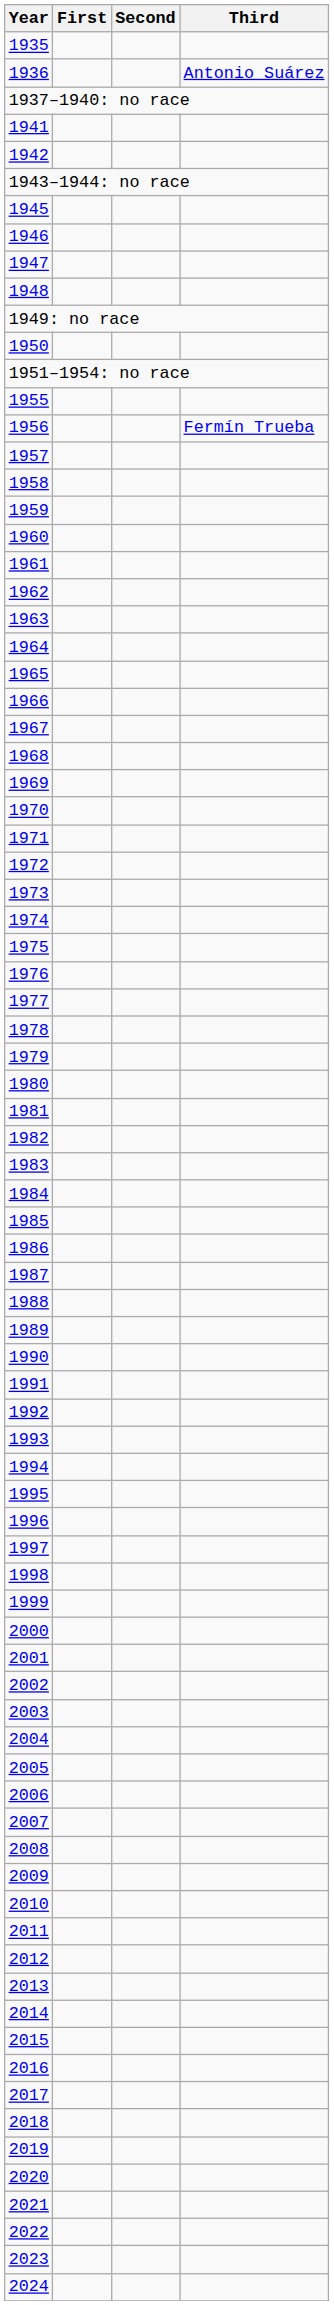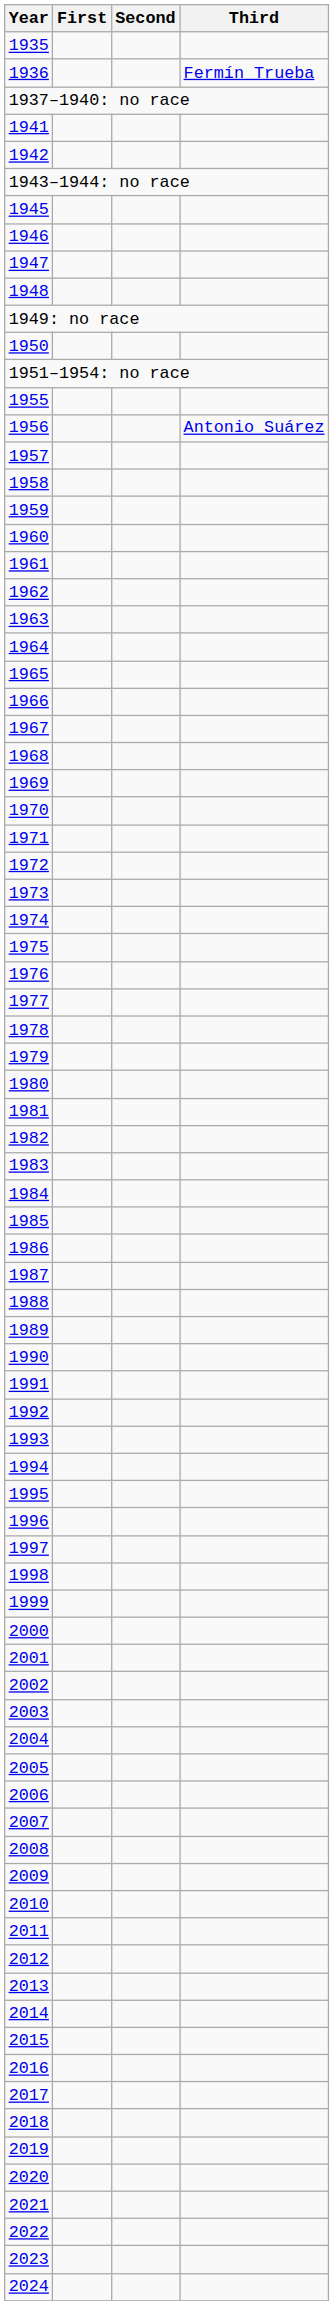 <table class="wikitable">
 <tr>
 <th bgcolor=#eeeeee>Year</th>
 <th bgcolor=#eeeeee>First</th>
 <th bgcolor=#eeeeee>Second</th>
 <th bgcolor=#eeeeee>Third</th>
 </tr>
 <tr>
 <td><a href='#'>1935</a></td>
 <td></td>
 <td></td>
 <td></td>
 </tr>
 <tr>
 <td><a href='#'>1936</a></td>
 <td></td>
 <td></td>
-<td> <a href='#'>Antonio Suárez</a></td>
+<td> <a href='#'>Fermín Trueba</a></td>
 </tr>
 <tr>
 <td colspan=4>1937–1940: no race</td>
 </tr>
 <tr>
 <td><a href='#'>1941</a></td>
 <td></td>
 <td></td>
 <td></td>
 </tr>
 <tr>
 <td><a href='#'>1942</a></td>
 <td></td>
 <td></td>
 <td></td>
 </tr>
 <tr>
 <td colspan=4>1943–1944: no race</td>
 </tr>
 <tr>
 <td><a href='#'>1945</a></td>
 <td></td>
 <td></td>
 <td></td>
 </tr>
 <tr>
 <td><a href='#'>1946</a></td>
 <td></td>
 <td></td>
 <td></td>
 </tr>
 <tr>
 <td><a href='#'>1947</a></td>
 <td></td>
 <td></td>
 <td></td>
 </tr>
 <tr>
 <td><a href='#'>1948</a></td>
 <td></td>
 <td></td>
 <td></td>
 </tr>
 <tr>
 <td colspan=4>1949: no race</td>
 </tr>
 <tr>
 <td><a href='#'>1950</a></td>
 <td></td>
 <td></td>
 <td></td>
 </tr>
 <tr>
 <td colspan=4>1951–1954: no race</td>
 </tr>
 <tr>
 <td><a href='#'>1955</a></td>
 <td></td>
 <td></td>
 <td></td>
 </tr>
 <tr>
 <td><a href='#'>1956</a></td>
 <td></td>
 <td></td>
-<td> <a href='#'>Fermín Trueba</a></td>
+<td> <a href='#'>Antonio Suárez</a></td>
 </tr>
 <tr>
 <td><a href='#'>1957</a></td>
 <td></td>
 <td></td>
 <td></td>
 </tr>
 <tr>
 <td><a href='#'>1958</a></td>
 <td></td>
 <td></td>
 <td></td>
 </tr>
 <tr>
 <td><a href='#'>1959</a></td>
 <td></td>
 <td></td>
 <td></td>
 </tr>
 <tr>
 <td><a href='#'>1960</a></td>
 <td></td>
 <td></td>
 <td></td>
 </tr>
 <tr>
 <td><a href='#'>1961</a></td>
 <td></td>
 <td></td>
 <td></td>
 </tr>
 <tr>
 <td><a href='#'>1962</a></td>
 <td></td>
 <td></td>
 <td></td>
 </tr>
 <tr>
 <td><a href='#'>1963</a></td>
 <td></td>
 <td></td>
 <td></td>
 </tr>
 <tr>
 <td><a href='#'>1964</a></td>
 <td></td>
 <td></td>
 <td></td>
 </tr>
 <tr>
 <td><a href='#'>1965</a></td>
 <td></td>
 <td></td>
 <td></td>
 </tr>
 <tr>
 <td><a href='#'>1966</a></td>
 <td></td>
 <td></td>
 <td></td>
 </tr>
 <tr>
 <td><a href='#'>1967</a></td>
 <td></td>
 <td></td>
 <td></td>
 </tr>
 <tr>
 <td><a href='#'>1968</a></td>
 <td></td>
 <td></td>
 <td></td>
 </tr>
 <tr>
 <td><a href='#'>1969</a></td>
 <td></td>
 <td></td>
 <td></td>
 </tr>
 <tr>
 <td><a href='#'>1970</a></td>
 <td></td>
 <td></td>
 <td></td>
 </tr>
 <tr>
 <td><a href='#'>1971</a></td>
 <td></td>
 <td></td>
 <td></td>
 </tr>
 <tr>
 <td><a href='#'>1972</a></td>
 <td></td>
 <td></td>
 <td></td>
 </tr>
 <tr>
 <td><a href='#'>1973</a></td>
 <td></td>
 <td></td>
 <td></td>
 </tr>
 <tr>
 <td><a href='#'>1974</a></td>
 <td></td>
 <td></td>
 <td></td>
 </tr>
 <tr>
 <td><a href='#'>1975</a></td>
 <td></td>
 <td></td>
 <td></td>
 </tr>
 <tr>
 <td><a href='#'>1976</a></td>
 <td></td>
 <td></td>
 <td></td>
 </tr>
 <tr>
 <td><a href='#'>1977</a></td>
 <td></td>
 <td></td>
 <td></td>
 </tr>
 <tr>
 <td><a href='#'>1978</a></td>
 <td></td>
 <td></td>
 <td></td>
 </tr>
 <tr>
 <td><a href='#'>1979</a></td>
 <td></td>
 <td></td>
 <td></td>
 </tr>
 <tr>
 <td><a href='#'>1980</a></td>
 <td></td>
 <td></td>
 <td></td>
 </tr>
 <tr>
 <td><a href='#'>1981</a></td>
 <td></td>
 <td></td>
 <td></td>
 </tr>
 <tr>
 <td><a href='#'>1982</a></td>
 <td></td>
 <td></td>
 <td></td>
 </tr>
 <tr>
 <td><a href='#'>1983</a></td>
 <td></td>
 <td></td>
 <td></td>
 </tr>
 <tr>
 <td><a href='#'>1984</a></td>
 <td></td>
 <td></td>
 <td></td>
 </tr>
 <tr>
 <td><a href='#'>1985</a></td>
 <td></td>
 <td></td>
 <td></td>
 </tr>
 <tr>
 <td><a href='#'>1986</a></td>
 <td></td>
 <td></td>
 <td></td>
 </tr>
 <tr>
 <td><a href='#'>1987</a></td>
 <td></td>
 <td></td>
 <td></td>
 </tr>
 <tr>
 <td><a href='#'>1988</a></td>
 <td></td>
 <td></td>
 <td></td>
 </tr>
 <tr>
 <td><a href='#'>1989</a></td>
 <td></td>
 <td></td>
 <td></td>
 </tr>
 <tr>
 <td><a href='#'>1990</a></td>
 <td></td>
 <td></td>
 <td></td>
 </tr>
 <tr>
 <td><a href='#'>1991</a></td>
 <td></td>
 <td></td>
 <td></td>
 </tr>
 <tr>
 <td><a href='#'>1992</a></td>
 <td></td>
 <td></td>
 <td></td>
 </tr>
 <tr>
 <td><a href='#'>1993</a></td>
 <td></td>
 <td></td>
 <td></td>
 </tr>
 <tr>
 <td><a href='#'>1994</a></td>
 <td></td>
 <td></td>
 <td></td>
 </tr>
 <tr>
 <td><a href='#'>1995</a></td>
 <td></td>
 <td></td>
 <td></td>
 </tr>
 <tr>
 <td><a href='#'>1996</a></td>
 <td></td>
 <td></td>
 <td></td>
 </tr>
 <tr>
 <td><a href='#'>1997</a></td>
 <td></td>
 <td></td>
 <td></td>
 </tr>
 <tr>
 <td><a href='#'>1998</a></td>
 <td></td>
 <td></td>
 <td></td>
 </tr>
 <tr>
 <td><a href='#'>1999</a></td>
 <td></td>
 <td></td>
 <td></td>
 </tr>
 <tr>
 <td><a href='#'>2000</a></td>
 <td></td>
 <td></td>
 <td></td>
 </tr>
 <tr>
 <td><a href='#'>2001</a></td>
 <td></td>
 <td></td>
 <td></td>
 </tr>
 <tr>
 <td><a href='#'>2002</a></td>
 <td></td>
 <td></td>
 <td></td>
 </tr>
 <tr>
 <td><a href='#'>2003</a></td>
 <td></td>
 <td></td>
 <td></td>
 </tr>
 <tr>
 <td><a href='#'>2004</a></td>
 <td></td>
 <td></td>
 <td></td>
 </tr>
 <tr>
 <td><a href='#'>2005</a></td>
 <td></td>
 <td></td>
 <td></td>
 </tr>
 <tr>
 <td><a href='#'>2006</a></td>
 <td></td>
 <td></td>
 <td></td>
 </tr>
 <tr>
 <td><a href='#'>2007</a></td>
 <td></td>
 <td></td>
 <td></td>
 </tr>
 <tr>
 <td><a href='#'>2008</a></td>
 <td></td>
 <td></td>
 <td></td>
 </tr>
 <tr>
 <td><a href='#'>2009</a></td>
 <td></td>
 <td></td>
 <td></td>
 </tr>
 <tr>
 <td><a href='#'>2010</a></td>
 <td></td>
 <td></td>
 <td></td>
 </tr>
 <tr>
 <td><a href='#'>2011</a></td>
 <td></td>
 <td></td>
 <td><s></s> <br></td>
 </tr>
 <tr>
 <td><a href='#'>2012</a></td>
 <td></td>
 <td></td>
 <td></td>
 </tr>
 <tr>
 <td><a href='#'>2013</a></td>
 <td></td>
 <td></td>
 <td></td>
 </tr>
 <tr>
 <td><a href='#'>2014</a></td>
 <td></td>
 <td></td>
 <td></td>
 </tr>
 <tr>
 <td><a href='#'>2015</a></td>
 <td></td>
 <td></td>
 <td></td>
 </tr>
 <tr>
 <td><a href='#'>2016</a></td>
 <td></td>
 <td></td>
 <td></td>
 </tr>
 <tr>
 <td><a href='#'>2017</a></td>
 <td></td>
 <td></td>
 <td></td>
 </tr>
 <tr>
 <td><a href='#'>2018</a></td>
 <td></td>
 <td></td>
 <td></td>
 </tr>
 <tr>
 <td><a href='#'>2019</a></td>
 <td></td>
 <td></td>
 <td></td>
 </tr>
 <tr>
 <td><a href='#'>2020</a></td>
 <td></td>
 <td></td>
 <td></td>
 </tr>
 <tr>
 <td><a href='#'>2021</a></td>
 <td></td>
 <td></td>
 <td></td>
 </tr>
 <tr>
 <td><a href='#'>2022</a></td>
 <td></td>
 <td></td>
 <td></td>
 </tr>
 <tr>
 <td><a href='#'>2023</a></td>
 <td></td>
 <td></td>
 <td></td>
 </tr>
 <tr>
 <td><a href='#'>2024</a></td>
 <td></td>
 <td></td>
 <td></td>
 </tr>
 </table>
